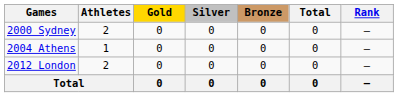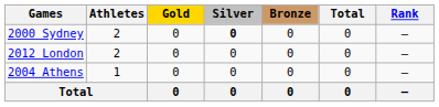 <table class="wikitable" style="text-align:center; font-size:90%;">
 <tr>
 <th>Games</th>
 <th>Athletes</th>
 <td style="background:gold; width:4.5em; font-weight:bold;">Gold</td>
 <td style="background:silver; width:4.5em; font-weight:bold;">Silver</td>
 <td style="background:#cc9966; width:4.5em; font-weight:bold;">Bronze</td>
 <th style="width:4.5em; font-weight:bold;">Total</th>
 <th style="width:4.5em; font-weight:bold;"><a href='#'>Rank</a></th>
 </tr>
 <tr>
 <td align=left><a href='#'>2000 Sydney</a></td>
+<td>2</td>
+<td>0</td>
+<td><strong>0</strong></td>
+<td>0</td>
+<td>0</td>
+<td>–</td>
+</tr>
+<tr>
+<td align=left><a href='#'>2012 London</a></td>
 <td>2</td>
 <td>0</td>
 <td>0</td>
 <td>0</td>
 <td>0</td>
 <td>–</td>
 </tr>
 <tr>
 <td align=left><a href='#'>2004 Athens</a></td>
 <td>1</td>
 <td>0</td>
 <td>0</td>
 <td>0</td>
 <td>0</td>
 <td>–</td>
 </tr>
 <tr>
-<td align=left><a href='#'>2012 London</a></td>
-<td>2</td>
-<td>0</td>
-<td>0</td>
-<td>0</td>
-<td>0</td>
-<td>–</td>
-</tr>
-<tr>
 <th colspan=2>Total</th>
 <th>0</th>
 <th>0</th>
 <th>0</th>
 <th>0</th>
 <th>–</th>
 </tr>
 </table>
